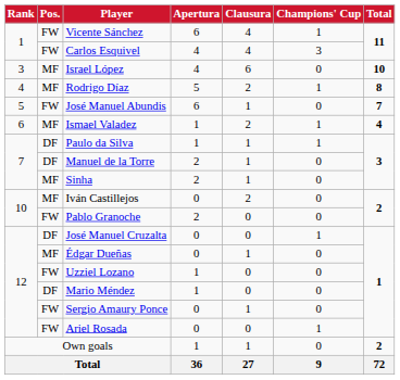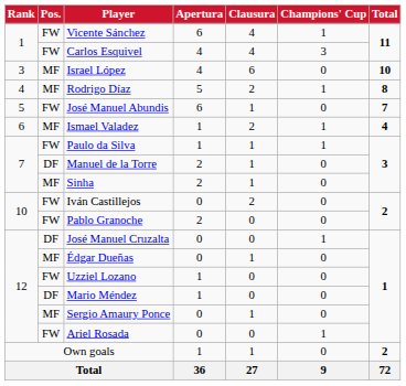 <table class="wikitable sortable" style="text-align:center;">
 <tr>
 <th style=background-color:#CF152D;color:#FFFFFF>Rank</th>
 <th style=background-color:#CF152D;color:#FFFFFF>Pos.</th>
 <th style=background-color:#CF152D;color:#FFFFFF>Player</th>
 <th style=background-color:#CF152D;color:#FFFFFF>Apertura</th>
 <th style=background-color:#CF152D;color:#FFFFFF>Clausura</th>
 <th style=background-color:#CF152D;color:#FFFFFF>Champions' Cup</th>
 <th style=background-color:#CF152D;color:#FFFFFF>Total</th>
 </tr>
 <tr>
 <td rowspan=2>1</td>
 <td>FW</td>
 <td align=left> <a href='#'>Vicente Sánchez</a></td>
 <td>6</td>
 <td>4</td>
 <td>1</td>
 <td rowspan=2><strong>11</strong></td>
 </tr>
 <tr>
 <td>FW</td>
 <td align=left> <a href='#'>Carlos Esquivel</a></td>
 <td>4</td>
 <td>4</td>
 <td>3</td>
 </tr>
 <tr>
 <td>3</td>
 <td>MF</td>
 <td align=left> <a href='#'>Israel López</a></td>
 <td>4</td>
 <td>6</td>
 <td>0</td>
 <td><strong>10</strong></td>
 </tr>
 <tr>
 <td>4</td>
 <td>MF</td>
 <td align=left> <a href='#'>Rodrigo Díaz</a></td>
 <td>5</td>
 <td>2</td>
 <td>1</td>
 <td><strong>8</strong></td>
 </tr>
 <tr>
 <td>5</td>
 <td>FW</td>
 <td align=left> <a href='#'>José Manuel Abundis</a></td>
 <td>6</td>
 <td>1</td>
 <td>0</td>
 <td><strong>7</strong></td>
 </tr>
 <tr>
 <td>6</td>
 <td>MF</td>
 <td align=left> <a href='#'>Ismael Valadez</a></td>
 <td>1</td>
 <td>2</td>
 <td>1</td>
 <td><strong>4</strong></td>
 </tr>
 <tr>
 <td rowspan=3>7</td>
-<td>DF</td>
+<td>FW</td>
 <td align=left> <a href='#'>Paulo da Silva</a></td>
 <td>1</td>
 <td>1</td>
 <td>1</td>
 <td rowspan=3><strong>3</strong></td>
 </tr>
 <tr>
 <td>DF</td>
 <td align=left> <a href='#'>Manuel de la Torre</a></td>
 <td>2</td>
 <td>1</td>
 <td>0</td>
 </tr>
 <tr>
 <td>MF</td>
 <td align=left> <a href='#'>Sinha</a></td>
 <td>2</td>
 <td>1</td>
 <td>0</td>
 </tr>
 <tr>
 <td rowspan=2>10</td>
-<td>MF</td>
+<td>FW</td>
 <td align=left> Iván Castillejos</td>
 <td>0</td>
 <td>2</td>
 <td>0</td>
 <td rowspan=2><strong>2</strong></td>
 </tr>
 <tr>
 <td>FW</td>
 <td align=left> <a href='#'>Pablo Granoche</a></td>
 <td>2</td>
 <td>0</td>
 <td>0</td>
 </tr>
 <tr>
 <td rowspan=6>12</td>
 <td>DF</td>
 <td align=left> <a href='#'>José Manuel Cruzalta</a></td>
 <td>0</td>
 <td>0</td>
 <td>1</td>
 <td rowspan=6><strong>1</strong></td>
 </tr>
 <tr>
 <td>MF</td>
 <td align=left> <a href='#'>Édgar Dueñas</a></td>
 <td>0</td>
 <td>1</td>
 <td>0</td>
 </tr>
 <tr>
 <td>FW</td>
 <td align=left> <a href='#'>Uzziel Lozano</a></td>
 <td>1</td>
 <td>0</td>
 <td>0</td>
 </tr>
 <tr>
 <td>DF</td>
 <td align=left> <a href='#'>Mario Méndez</a></td>
 <td>1</td>
 <td>0</td>
 <td>0</td>
 </tr>
 <tr>
-<td>FW</td>
+<td>MF</td>
 <td align=left> <a href='#'>Sergio Amaury Ponce</a></td>
 <td>0</td>
 <td>1</td>
 <td>0</td>
 </tr>
 <tr>
 <td>FW</td>
 <td align=left> <a href='#'>Ariel Rosada</a></td>
 <td>0</td>
 <td>0</td>
 <td>1</td>
 </tr>
 <tr>
 <td colspan=3>Own goals</td>
 <td>1</td>
 <td>1</td>
 <td>0</td>
 <td><strong>2</strong></td>
 </tr>
 <tr>
 <th align=center colspan=3>Total</th>
 <th align=center>36</th>
 <th align=center>27</th>
 <th align=center>9</th>
 <th align=center>72</th>
 </tr>
 </table>
